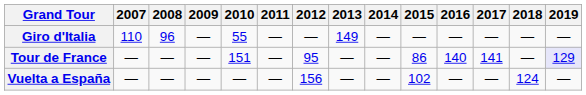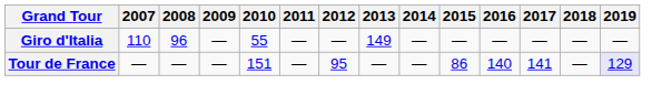 <table class="wikitable plainrowheaders">
 <tr>
 <th scope="col"><a href='#'>Grand Tour</a></th>
 <th scope="col">2007</th>
 <th scope="col">2008</th>
 <th scope="col">2009</th>
 <th scope="col">2010</th>
 <th scope="col">2011</th>
 <th scope="col">2012</th>
 <th scope="col">2013</th>
 <th scope="col">2014</th>
 <th scope="col">2015</th>
 <th scope="col">2016</th>
 <th scope="col">2017</th>
 <th scope="col">2018</th>
 <th scope="col">2019</th>
 </tr>
 <tr style="text-align:center;">
 <th scope="row"> <a href='#'>Giro d'Italia</a></th>
 <td><a href='#'>110</a></td>
 <td><a href='#'>96</a></td>
 <td>—</td>
 <td><a href='#'>55</a></td>
 <td>—</td>
 <td>—</td>
 <td><a href='#'>149</a></td>
 <td>—</td>
 <td>—</td>
 <td>—</td>
 <td>—</td>
 <td>—</td>
 <td>—</td>
 </tr>
 <tr style="text-align:center;">
 <th scope="row"> <a href='#'>Tour de France</a></th>
 <td>—</td>
 <td>—</td>
 <td>—</td>
 <td><a href='#'>151</a></td>
 <td>—</td>
 <td><a href='#'>95</a></td>
 <td>—</td>
 <td>—</td>
 <td><a href='#'>86</a></td>
 <td><a href='#'>140</a></td>
 <td><a href='#'>141</a></td>
 <td>—</td>
 <td style="background: lavender;"><a href='#'>129</a></td>
 </tr>
-<tr style="text-align:center;">
-<th scope="row"> <a href='#'>Vuelta a España</a></th>
-<td>—</td>
-<td>—</td>
-<td>—</td>
-<td>—</td>
-<td>—</td>
-<td><a href='#'>156</a></td>
-<td>—</td>
-<td>—</td>
-<td><a href='#'>102</a></td>
-<td>—</td>
-<td>—</td>
-<td><a href='#'>124</a></td>
-<td>—</td>
-</tr>
 </table>
